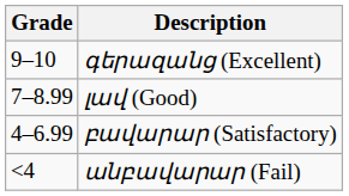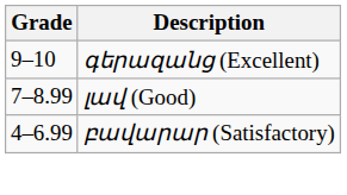 <table class="wikitable">
 <tr>
 <th>Grade</th>
 <th>Description</th>
 </tr>
 <tr>
 <td>9–10</td>
 <td><em>գերազանց</em> (Excellent)</td>
 </tr>
 <tr>
 <td>7–8.99</td>
 <td><em>լավ</em> (Good)</td>
 </tr>
 <tr>
 <td>4–6.99</td>
 <td><em>բավարար</em> (Satisfactory)</td>
 </tr>
-<tr>
-<td><4</td>
-<td><em>անբավարար</em> (Fail)</td>
-</tr>
 </table>
